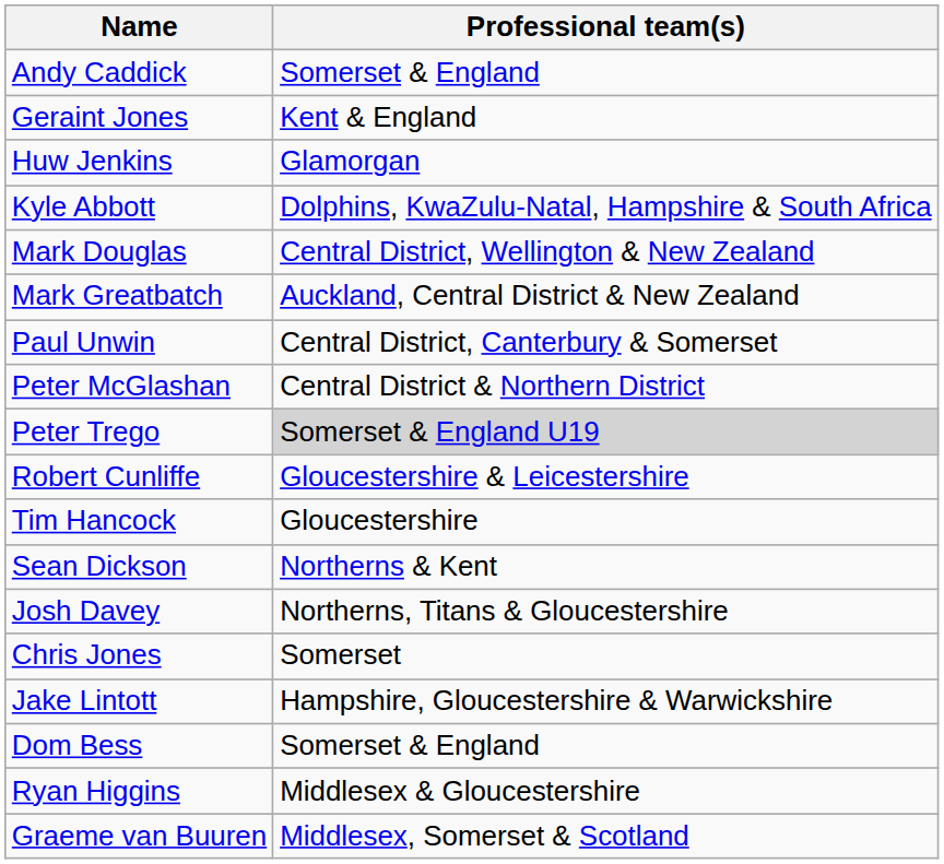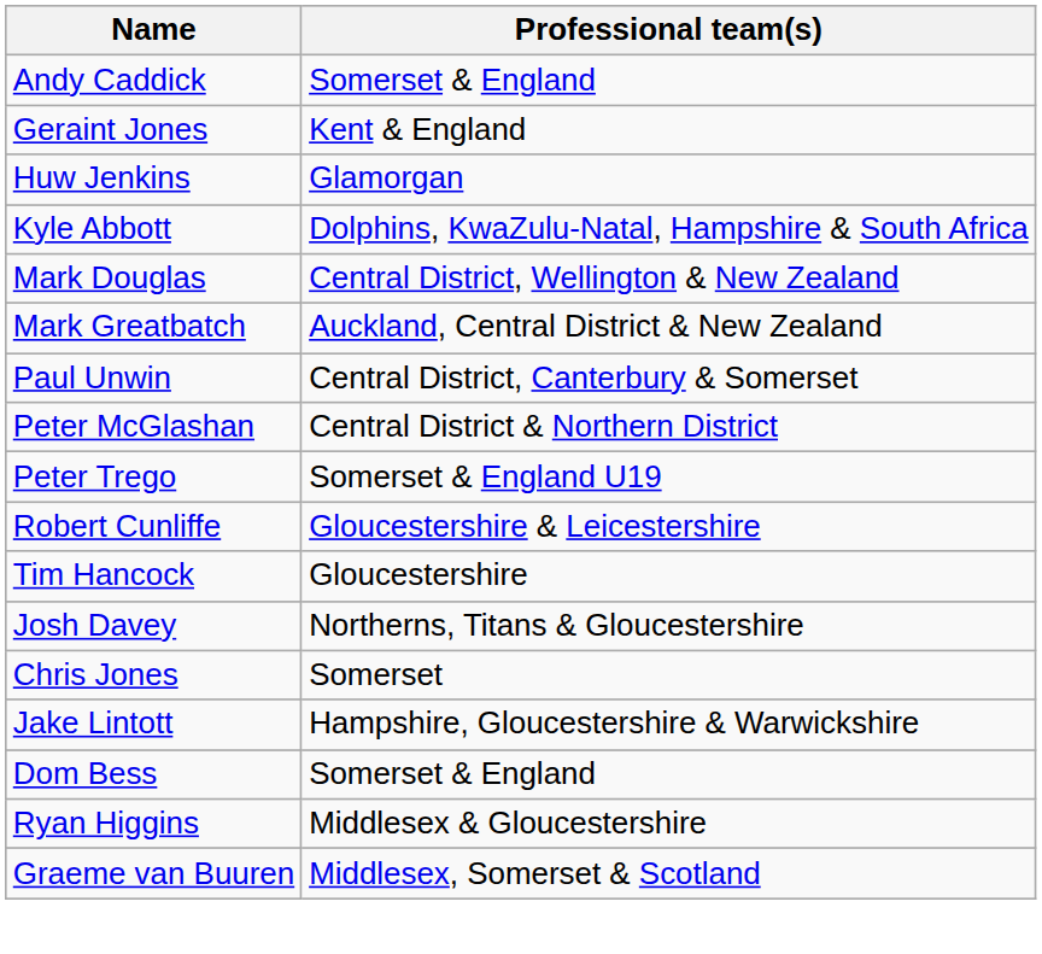 <table class="wikitable sortable">
 <tr>
 <th>Name</th>
 <th>Professional team(s)</th>
 </tr>
 <tr>
 <td><a href='#'>Andy Caddick</a></td>
 <td><a href='#'>Somerset</a> & <a href='#'>England</a></td>
 </tr>
 <tr>
 <td><a href='#'>Geraint Jones</a></td>
 <td><a href='#'>Kent</a> & England</td>
 </tr>
 <tr>
 <td><a href='#'>Huw Jenkins</a></td>
 <td><a href='#'>Glamorgan</a></td>
 </tr>
 <tr>
 <td><a href='#'>Kyle Abbott</a></td>
 <td><a href='#'>Dolphins</a>, <a href='#'>KwaZulu-Natal</a>, <a href='#'>Hampshire</a> & <a href='#'>South Africa</a></td>
 </tr>
 <tr>
 <td><a href='#'>Mark Douglas</a></td>
 <td><a href='#'>Central District</a>, <a href='#'>Wellington</a> & <a href='#'>New Zealand</a></td>
 </tr>
 <tr>
 <td><a href='#'>Mark Greatbatch</a></td>
 <td><a href='#'>Auckland</a>, Central District & New Zealand</td>
 </tr>
 <tr>
 <td><a href='#'>Paul Unwin</a></td>
 <td>Central District, <a href='#'>Canterbury</a> & Somerset</td>
 </tr>
 <tr>
 <td><a href='#'>Peter McGlashan</a></td>
 <td>Central District & <a href='#'>Northern District</a></td>
 </tr>
 <tr>
 <td><a href='#'>Peter Trego</a></td>
-<td style="background: lightgrey;">Somerset & <a href='#'>England U19</a></td>
+<td>Somerset & <a href='#'>England U19</a></td>
 </tr>
 <tr>
 <td><a href='#'>Robert Cunliffe</a></td>
 <td><a href='#'>Gloucestershire</a> & <a href='#'>Leicestershire</a></td>
 </tr>
 <tr>
 <td><a href='#'>Tim Hancock</a></td>
 <td>Gloucestershire</td>
-</tr>
-<tr>
-<td><a href='#'>Sean Dickson</a></td>
-<td><a href='#'>Northerns</a> & Kent</td>
 </tr>
 <tr>
 <td><a href='#'>Josh Davey</a></td>
 <td>Northerns, Titans & Gloucestershire</td>
 </tr>
 <tr>
 <td><a href='#'>Chris Jones</a></td>
 <td>Somerset</td>
 </tr>
 <tr>
 <td><a href='#'>Jake Lintott</a></td>
 <td>Hampshire, Gloucestershire & Warwickshire</td>
 </tr>
 <tr>
 <td><a href='#'>Dom Bess</a></td>
 <td>Somerset & England</td>
 </tr>
 <tr>
 <td><a href='#'>Ryan Higgins</a></td>
 <td>Middlesex & Gloucestershire</td>
 </tr>
 <tr>
 <td><a href='#'>Graeme van Buuren</a></td>
 <td><a href='#'>Middlesex</a>, Somerset & <a href='#'>Scotland</a></td>
 </tr>
 </table>
